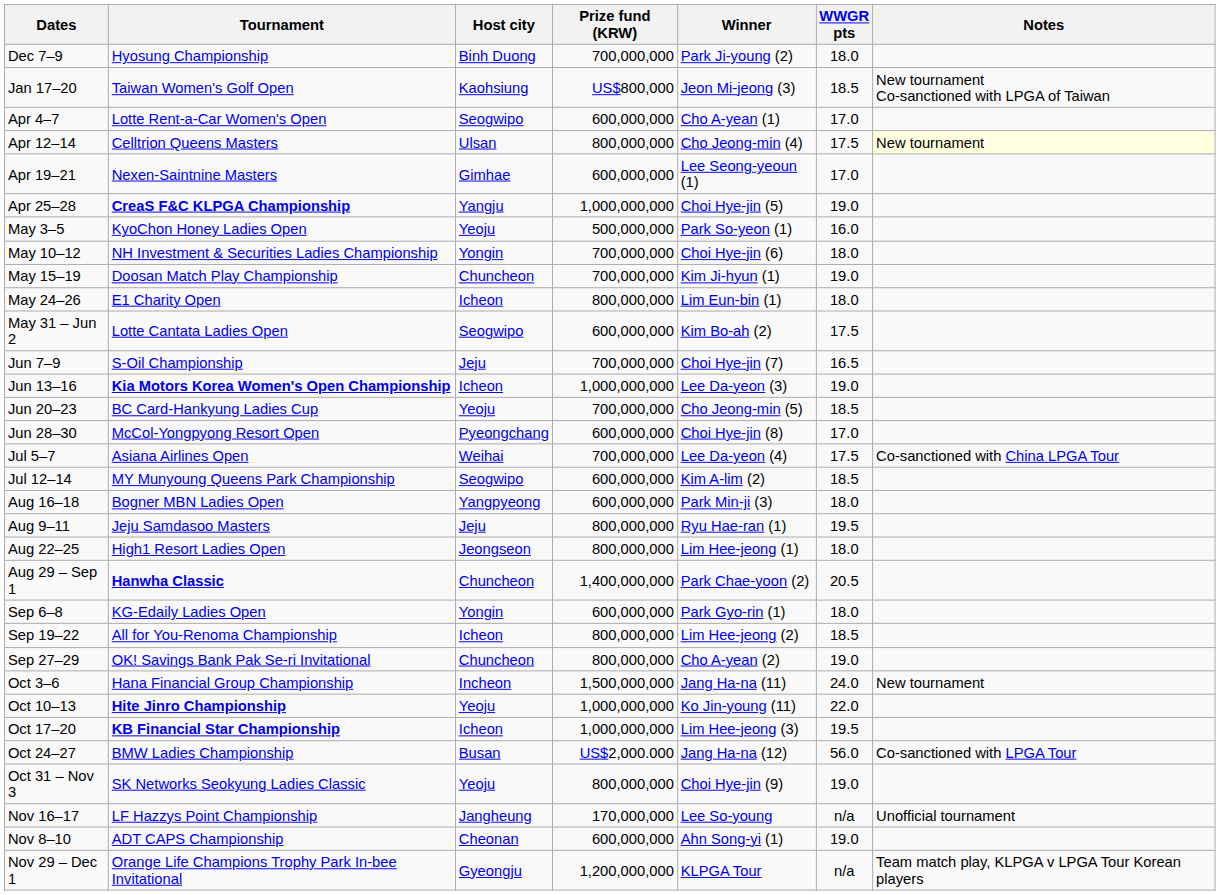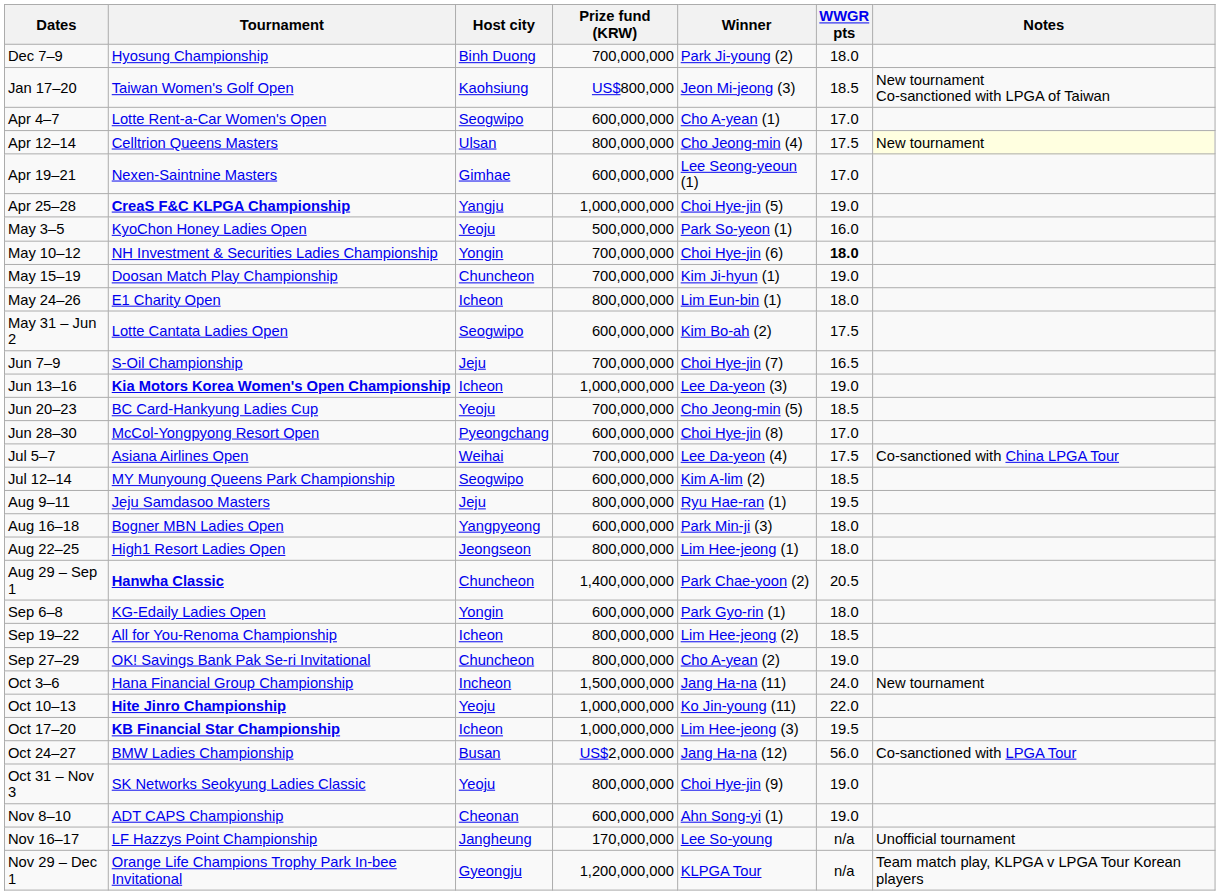 <table class="wikitable sortable" style="font-size:95%;">
 <tr>
 <th>Dates</th>
 <th>Tournament</th>
 <th>Host city</th>
 <th>Prize fund (KRW)</th>
 <th>Winner</th>
 <th><a href='#'>WWGR</a><br>pts</th>
 <th>Notes</th>
 </tr>
 <tr>
 <td>Dec 7–9</td>
 <td><a href='#'>Hyosung Championship</a></td>
 <td> <a href='#'>Binh Duong</a></td>
 <td align=right>700,000,000</td>
 <td> <a href='#'>Park Ji-young</a> (2)</td>
 <td align=center>18.0</td>
 <td></td>
 </tr>
 <tr>
 <td>Jan 17–20</td>
 <td><a href='#'>Taiwan Women's Golf Open</a></td>
 <td> <a href='#'>Kaohsiung</a></td>
 <td align=right><a href='#'>US$</a>800,000</td>
 <td> <a href='#'>Jeon Mi-jeong</a> (3)</td>
 <td align=center>18.5</td>
 <td>New tournament<br>Co-sanctioned with LPGA of Taiwan</td>
 </tr>
 <tr>
 <td>Apr 4–7</td>
 <td><a href='#'>Lotte Rent-a-Car Women's Open</a></td>
 <td> <a href='#'>Seogwipo</a></td>
 <td align=right>600,000,000</td>
 <td> <a href='#'>Cho A-yean</a> (1)</td>
 <td align=center>17.0</td>
 <td></td>
 </tr>
 <tr>
 <td>Apr 12–14</td>
 <td><a href='#'>Celltrion Queens Masters</a></td>
 <td> <a href='#'>Ulsan</a></td>
 <td align=right>800,000,000</td>
 <td> <a href='#'>Cho Jeong-min</a> (4)</td>
 <td align=center>17.5</td>
 <td style="background: lightyellow;">New tournament</td>
 </tr>
 <tr>
 <td>Apr 19–21</td>
 <td><a href='#'>Nexen-Saintnine Masters</a></td>
 <td> <a href='#'>Gimhae</a></td>
 <td align=right>600,000,000</td>
 <td> <a href='#'>Lee Seong-yeoun</a> (1)</td>
 <td align=center>17.0</td>
 <td></td>
 </tr>
 <tr>
 <td>Apr 25–28</td>
 <td><strong><a href='#'>CreaS F&C KLPGA Championship</a></strong></td>
 <td> <a href='#'>Yangju</a></td>
 <td align=right>1,000,000,000</td>
 <td> <a href='#'>Choi Hye-jin</a> (5)</td>
 <td align=center>19.0</td>
 <td></td>
 </tr>
 <tr>
 <td>May 3–5</td>
 <td><a href='#'>KyoChon Honey Ladies Open</a></td>
 <td> <a href='#'>Yeoju</a></td>
 <td align=right>500,000,000</td>
 <td> <a href='#'>Park So-yeon</a> (1)</td>
 <td align=center>16.0</td>
 <td></td>
 </tr>
 <tr>
 <td>May 10–12</td>
 <td><a href='#'>NH Investment & Securities Ladies Championship</a></td>
 <td> <a href='#'>Yongin</a></td>
 <td align=right>700,000,000</td>
 <td> <a href='#'>Choi Hye-jin</a> (6)</td>
-<td align=center>18.0</td>
+<td align=center><strong>18.0</strong></td>
 <td></td>
 </tr>
 <tr>
 <td>May 15–19</td>
 <td><a href='#'>Doosan Match Play Championship</a></td>
 <td> <a href='#'>Chuncheon</a></td>
 <td align=right>700,000,000</td>
 <td> <a href='#'>Kim Ji-hyun</a> (1)</td>
 <td align=center>19.0</td>
 <td></td>
 </tr>
 <tr>
 <td>May 24–26</td>
 <td><a href='#'>E1 Charity Open</a></td>
 <td> <a href='#'>Icheon</a></td>
 <td align=right>800,000,000</td>
 <td> <a href='#'>Lim Eun-bin</a> (1)</td>
 <td align=center>18.0</td>
 <td></td>
 </tr>
 <tr>
 <td>May 31 – Jun 2</td>
 <td><a href='#'>Lotte Cantata Ladies Open</a></td>
 <td> <a href='#'>Seogwipo</a></td>
 <td align=right>600,000,000</td>
 <td> <a href='#'>Kim Bo-ah</a> (2)</td>
 <td align=center>17.5</td>
 <td></td>
 </tr>
 <tr>
 <td>Jun 7–9</td>
 <td><a href='#'>S-Oil Championship</a></td>
 <td> <a href='#'>Jeju</a></td>
 <td align=right>700,000,000</td>
 <td> <a href='#'>Choi Hye-jin</a> (7)</td>
 <td align=center>16.5</td>
 <td></td>
 </tr>
 <tr>
 <td>Jun 13–16</td>
 <td><strong><a href='#'>Kia Motors Korea Women's Open Championship</a></strong></td>
 <td> <a href='#'>Icheon</a></td>
 <td align=right>1,000,000,000</td>
 <td> <a href='#'>Lee Da-yeon</a> (3)</td>
 <td align=center>19.0</td>
 <td></td>
 </tr>
 <tr>
 <td>Jun 20–23</td>
 <td><a href='#'>BC Card-Hankyung Ladies Cup</a></td>
 <td> <a href='#'>Yeoju</a></td>
 <td align=right>700,000,000</td>
 <td> <a href='#'>Cho Jeong-min</a> (5)</td>
 <td align=center>18.5</td>
 <td></td>
 </tr>
 <tr>
 <td>Jun 28–30</td>
 <td><a href='#'>McCol-Yongpyong Resort Open</a></td>
 <td> <a href='#'>Pyeongchang</a></td>
 <td align=right>600,000,000</td>
 <td> <a href='#'>Choi Hye-jin</a> (8)</td>
 <td align=center>17.0</td>
 <td></td>
 </tr>
 <tr>
 <td>Jul 5–7</td>
 <td><a href='#'>Asiana Airlines Open</a></td>
 <td> <a href='#'>Weihai</a></td>
 <td align=right>700,000,000</td>
 <td> <a href='#'>Lee Da-yeon</a> (4)</td>
 <td align=center>17.5</td>
 <td>Co-sanctioned with <a href='#'>China LPGA Tour</a></td>
 </tr>
 <tr>
 <td>Jul 12–14</td>
 <td><a href='#'>MY Munyoung Queens Park Championship</a></td>
 <td> <a href='#'>Seogwipo</a></td>
 <td align=right>600,000,000</td>
 <td> <a href='#'>Kim A-lim</a> (2)</td>
 <td align=center>18.5</td>
 <td></td>
 </tr>
 <tr>
+<td>Aug 9–11</td>
+<td><a href='#'>Jeju Samdasoo Masters</a></td>
+<td> <a href='#'>Jeju</a></td>
+<td align=right>800,000,000</td>
+<td> <a href='#'>Ryu Hae-ran</a> (1)</td>
+<td align=center>19.5</td>
+<td></td>
+</tr>
+<tr>
 <td>Aug 16–18</td>
 <td><a href='#'>Bogner MBN Ladies Open</a></td>
 <td> <a href='#'>Yangpyeong</a></td>
 <td align=right>600,000,000</td>
 <td> <a href='#'>Park Min-ji</a> (3)</td>
 <td align=center>18.0</td>
-<td></td>
-</tr>
-<tr>
-<td>Aug 9–11</td>
-<td><a href='#'>Jeju Samdasoo Masters</a></td>
-<td> <a href='#'>Jeju</a></td>
-<td align=right>800,000,000</td>
-<td> <a href='#'>Ryu Hae-ran</a> (1)</td>
-<td align=center>19.5</td>
 <td></td>
 </tr>
 <tr>
 <td>Aug 22–25</td>
 <td><a href='#'>High1 Resort Ladies Open</a></td>
 <td> <a href='#'>Jeongseon</a></td>
 <td align=right>800,000,000</td>
 <td> <a href='#'>Lim Hee-jeong</a> (1)</td>
 <td align=center>18.0</td>
 <td></td>
 </tr>
 <tr>
 <td>Aug 29 – Sep 1</td>
 <td><strong><a href='#'>Hanwha Classic</a></strong></td>
 <td> <a href='#'>Chuncheon</a></td>
 <td align=right>1,400,000,000</td>
 <td> <a href='#'>Park Chae-yoon</a> (2)</td>
 <td align=center>20.5</td>
 <td></td>
 </tr>
 <tr>
 <td>Sep 6–8</td>
 <td><a href='#'>KG-Edaily Ladies Open</a></td>
 <td> <a href='#'>Yongin</a></td>
 <td align=right>600,000,000</td>
 <td> <a href='#'>Park Gyo-rin</a> (1)</td>
 <td align=center>18.0</td>
 <td></td>
 </tr>
 <tr>
 <td>Sep 19–22</td>
 <td><a href='#'>All for You-Renoma Championship</a></td>
 <td> <a href='#'>Icheon</a></td>
 <td align=right>800,000,000</td>
 <td> <a href='#'>Lim Hee-jeong</a> (2)</td>
 <td align=center>18.5</td>
 <td></td>
 </tr>
 <tr>
 <td>Sep 27–29</td>
 <td><a href='#'>OK! Savings Bank Pak Se-ri Invitational</a></td>
 <td> <a href='#'>Chuncheon</a></td>
 <td align=right>800,000,000</td>
 <td> <a href='#'>Cho A-yean</a> (2)</td>
 <td align=center>19.0</td>
 <td></td>
 </tr>
 <tr>
 <td>Oct 3–6</td>
 <td><a href='#'>Hana Financial Group Championship</a></td>
 <td> <a href='#'>Incheon</a></td>
 <td align=right>1,500,000,000</td>
 <td> <a href='#'>Jang Ha-na</a> (11)</td>
 <td align=center>24.0</td>
 <td>New tournament</td>
 </tr>
 <tr>
 <td>Oct 10–13</td>
 <td><strong><a href='#'>Hite Jinro Championship</a></strong></td>
 <td> <a href='#'>Yeoju</a></td>
 <td align=right>1,000,000,000</td>
 <td> <a href='#'>Ko Jin-young</a> (11)</td>
 <td align=center>22.0</td>
 <td></td>
 </tr>
 <tr>
 <td>Oct 17–20</td>
 <td><strong><a href='#'>KB Financial Star Championship</a></strong></td>
 <td> <a href='#'>Icheon</a></td>
 <td align=right>1,000,000,000</td>
 <td> <a href='#'>Lim Hee-jeong</a> (3)</td>
 <td align=center>19.5</td>
 <td></td>
 </tr>
 <tr>
 <td>Oct 24–27</td>
 <td><a href='#'>BMW Ladies Championship</a></td>
 <td> <a href='#'>Busan</a></td>
 <td align=right><a href='#'>US$</a>2,000.000</td>
 <td> <a href='#'>Jang Ha-na</a> (12)</td>
 <td align=center>56.0</td>
 <td>Co-sanctioned with <a href='#'>LPGA Tour</a></td>
 </tr>
 <tr>
 <td>Oct 31 – Nov 3</td>
 <td><a href='#'>SK Networks Seokyung Ladies Classic</a></td>
 <td> <a href='#'>Yeoju</a></td>
 <td align=right>800,000,000</td>
 <td> <a href='#'>Choi Hye-jin</a> (9)</td>
 <td align=center>19.0</td>
 <td></td>
 </tr>
 <tr>
+<td>Nov 8–10</td>
+<td><a href='#'>ADT CAPS Championship</a></td>
+<td> <a href='#'>Cheonan</a></td>
+<td align=right>600,000,000</td>
+<td> <a href='#'>Ahn Song-yi</a> (1)</td>
+<td align=center>19.0</td>
+<td></td>
+</tr>
+<tr>
 <td>Nov 16–17</td>
 <td><a href='#'>LF Hazzys Point Championship</a></td>
 <td> <a href='#'>Jangheung</a></td>
 <td align=right>170,000,000</td>
 <td> <a href='#'>Lee So-young</a></td>
 <td align=center>n/a</td>
 <td>Unofficial tournament</td>
-</tr>
-<tr>
-<td>Nov 8–10</td>
-<td><a href='#'>ADT CAPS Championship</a></td>
-<td> <a href='#'>Cheonan</a></td>
-<td align=right>600,000,000</td>
-<td> <a href='#'>Ahn Song-yi</a> (1)</td>
-<td align=center>19.0</td>
-<td></td>
 </tr>
 <tr>
 <td>Nov 29 – Dec 1</td>
 <td><a href='#'>Orange Life Champions Trophy Park In-bee Invitational</a></td>
 <td> <a href='#'>Gyeongju</a></td>
 <td align=right>1,200,000,000</td>
 <td> <a href='#'>KLPGA Tour</a></td>
 <td align=center>n/a</td>
 <td>Team match play, KLPGA v LPGA Tour Korean players</td>
 </tr>
 </table>
